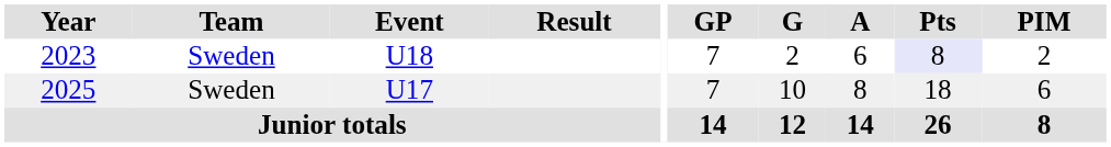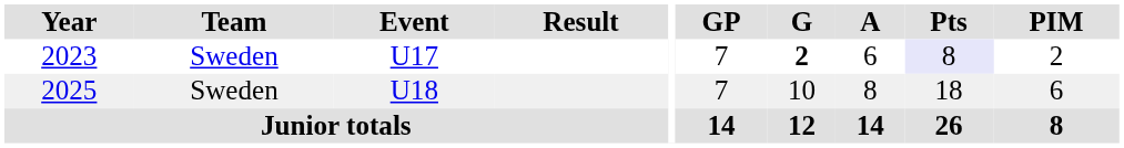 <table border="0" cellpadding="1" cellspacing="0" ID="Table3" style="text-align:center; width:40em;">
 <tr bgcolor="#e0e0e0">
 <th>Year</th>
 <th>Team</th>
 <th>Event</th>
 <th>Result</th>
 <th rowspan="99" bgcolor="#ffffff"></th>
 <th>GP</th>
 <th>G</th>
 <th>A</th>
 <th>Pts</th>
 <th>PIM</th>
 </tr>
 <tr>
 <td><a href='#'>2023</a></td>
 <td><a href='#'>Sweden</a></td>
-<td><a href='#'>U18</a></td>
+<td><a href='#'>U17</a></td>
 <td></td>
 <td>7</td>
-<td>2</td>
+<td><strong>2</strong></td>
 <td>6</td>
 <td style="background: lavender;">8</td>
 <td>2</td>
 </tr>
 <tr bgcolor="#f0f0f0">
 <td><a href='#'>2025</a></td>
 <td>Sweden</td>
-<td><a href='#'>U17</a></td>
+<td><a href='#'>U18</a></td>
 <td></td>
 <td>7</td>
 <td>10</td>
 <td>8</td>
 <td>18</td>
 <td>6</td>
 </tr>
 <tr bgcolor="#e0e0e0">
 <th colspan="4">Junior totals</th>
 <th>14</th>
 <th>12</th>
 <th>14</th>
 <th>26</th>
 <th>8</th>
 </tr>
 </table>
